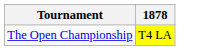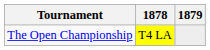 <table class="wikitable" style="font-size:95%;text-align:center;">
 <tr>
 <th>Tournament</th>
 <th>1878</th>
+<th>1879</th>
 </tr>
 <tr>
 <td align=left><a href='#'>The Open Championship</a></td>
 <td style="background:yellow;">T4 <span>LA</span></td>
+<td style="background:#eeeeee;"></td>
 </tr>
 </table>
